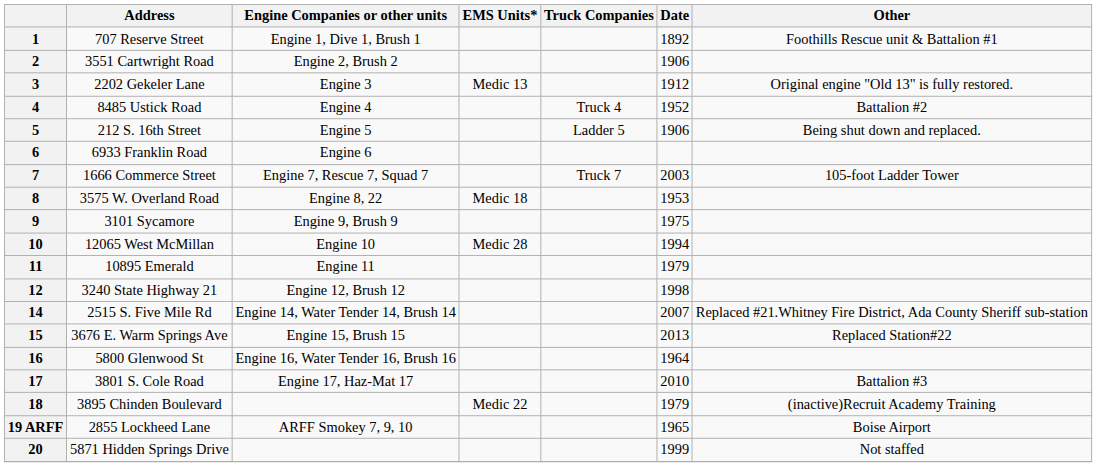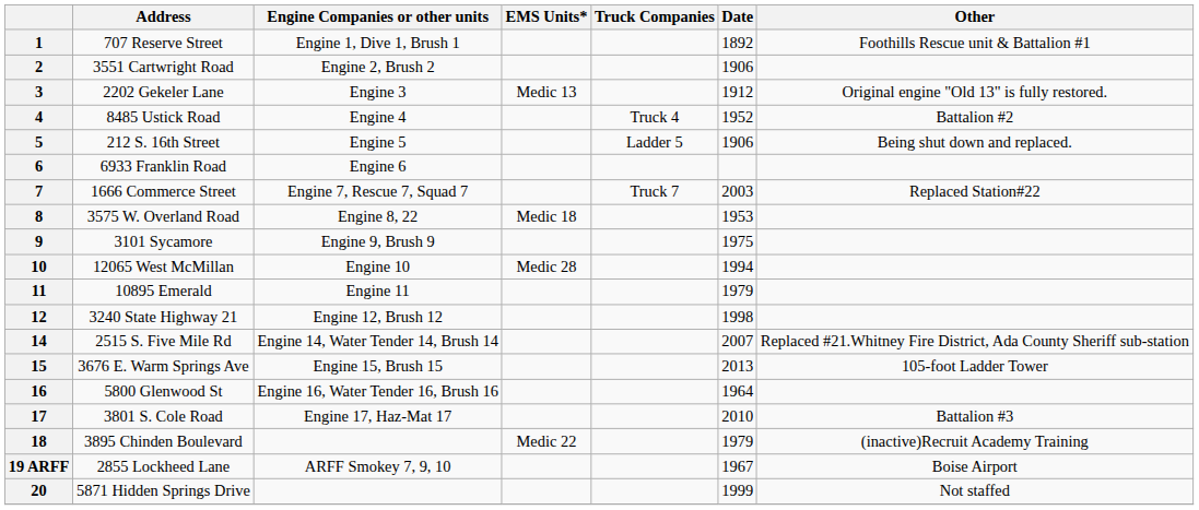 <table class=wikitable style="text-align:center;">
 <tr>
 <th></th>
 <th>Address</th>
 <th>Engine Companies or other units</th>
 <th>EMS Units*</th>
 <th>Truck Companies</th>
 <th>Date</th>
 <th>Other</th>
 </tr>
 <tr>
 <th>1</th>
 <td>707 Reserve Street</td>
 <td>Engine 1, Dive 1, Brush 1</td>
 <td></td>
 <td></td>
 <td>1892</td>
 <td>Foothills Rescue unit & Battalion #1</td>
 </tr>
 <tr>
 <th>2</th>
 <td>3551 Cartwright Road</td>
 <td>Engine 2, Brush 2</td>
 <td></td>
 <td></td>
 <td>1906</td>
 <td></td>
 </tr>
 <tr>
 <th>3</th>
 <td>2202 Gekeler Lane</td>
 <td>Engine 3</td>
 <td>Medic 13</td>
 <td></td>
 <td>1912</td>
 <td>Original engine "Old 13" is fully restored.</td>
 </tr>
 <tr>
 <th>4</th>
 <td>8485 Ustick Road</td>
 <td>Engine 4</td>
 <td></td>
 <td>Truck 4</td>
 <td>1952</td>
 <td>Battalion #2</td>
 </tr>
 <tr>
 <th>5</th>
 <td>212 S. 16th Street</td>
 <td>Engine 5</td>
 <td></td>
 <td>Ladder 5</td>
 <td>1906</td>
 <td>Being shut down and replaced.</td>
 </tr>
 <tr>
 <th>6</th>
 <td>6933 Franklin Road</td>
 <td>Engine 6</td>
 <td></td>
 <td></td>
 <td></td>
 </tr>
 <tr>
 <th>7</th>
 <td>1666 Commerce Street</td>
 <td>Engine 7, Rescue 7, Squad 7</td>
 <td></td>
 <td>Truck 7</td>
 <td>2003</td>
-<td>105-foot Ladder Tower</td>
+<td>Replaced Station#22 </td>
 </tr>
 <tr>
 <th>8</th>
 <td>3575 W. Overland Road</td>
 <td>Engine 8, 22</td>
 <td>Medic 18</td>
 <td></td>
 <td>1953</td>
 <td></td>
 </tr>
 <tr>
 <th>9</th>
 <td>3101 Sycamore</td>
 <td>Engine 9, Brush 9</td>
 <td></td>
 <td></td>
 <td>1975</td>
 <td></td>
 </tr>
 <tr>
 <th>10</th>
 <td>12065 West McMillan</td>
 <td>Engine 10</td>
 <td>Medic 28</td>
 <td></td>
 <td>1994</td>
 <td></td>
 </tr>
 <tr>
 <th>11</th>
 <td>10895 Emerald</td>
 <td>Engine 11</td>
 <td></td>
 <td></td>
 <td>1979</td>
 <td></td>
 </tr>
 <tr>
 <th>12</th>
 <td>3240 State Highway 21</td>
 <td>Engine 12, Brush 12</td>
 <td></td>
 <td></td>
 <td>1998</td>
 <td></td>
 </tr>
 <tr>
 <th>14</th>
 <td>2515 S. Five Mile Rd</td>
 <td>Engine 14, Water Tender 14, Brush 14</td>
 <td></td>
 <td></td>
 <td>2007</td>
 <td>Replaced #21.Whitney Fire District, Ada County Sheriff sub-station</td>
 </tr>
 <tr>
 <th>15</th>
 <td>3676 E. Warm Springs Ave</td>
 <td>Engine 15, Brush 15</td>
 <td></td>
 <td></td>
 <td>2013</td>
-<td>Replaced Station#22 </td>
+<td>105-foot Ladder Tower</td>
 </tr>
 <tr>
 <th>16</th>
 <td>5800 Glenwood St</td>
 <td>Engine 16, Water Tender 16, Brush 16</td>
 <td></td>
 <td></td>
 <td>1964</td>
 <td></td>
 </tr>
 <tr>
 <th>17</th>
 <td>3801 S. Cole Road</td>
 <td>Engine 17, Haz-Mat 17</td>
 <td></td>
 <td></td>
 <td>2010</td>
 <td>Battalion #3 </td>
 </tr>
 <tr>
 <th>18</th>
 <td>3895 Chinden Boulevard</td>
 <td></td>
 <td>Medic 22</td>
 <td></td>
 <td>1979</td>
 <td>(inactive)Recruit Academy Training</td>
 </tr>
 <tr>
 <th>19 ARFF</th>
 <td>2855 Lockheed Lane</td>
 <td>ARFF Smokey 7, 9, 10</td>
 <td></td>
 <td></td>
-<td>1965</td>
+<td>1967</td>
 <td>Boise Airport</td>
 </tr>
 <tr>
 <th>20</th>
 <td>5871 Hidden Springs Drive</td>
 <td></td>
 <td></td>
 <td></td>
 <td>1999</td>
 <td>Not staffed</td>
 </tr>
 <tr>
 </tr>
 </table>
